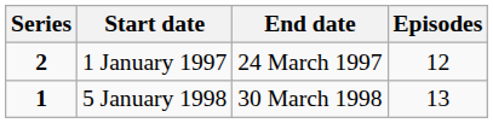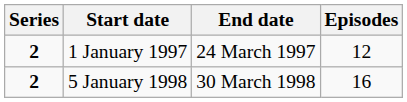 <table class="wikitable" style="text-align:center;">
 <tr>
 <th>Series</th>
 <th>Start date</th>
 <th>End date</th>
 <th>Episodes</th>
 </tr>
 <tr>
 <td><strong>2</strong></td>
 <td>1 January 1997</td>
 <td>24 March 1997</td>
 <td>12</td>
 </tr>
 <tr>
-<td><strong>1</strong></td>
+<td><strong>2</strong></td>
 <td>5 January 1998</td>
 <td>30 March 1998</td>
-<td>13</td>
+<td>16</td>
 </tr>
 </table>
